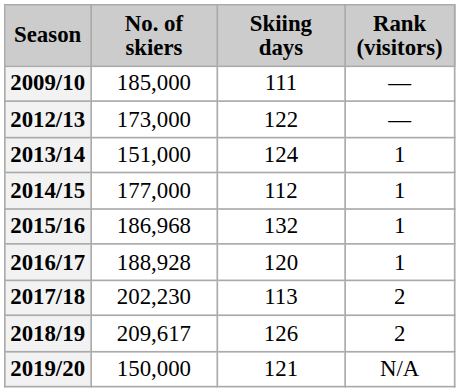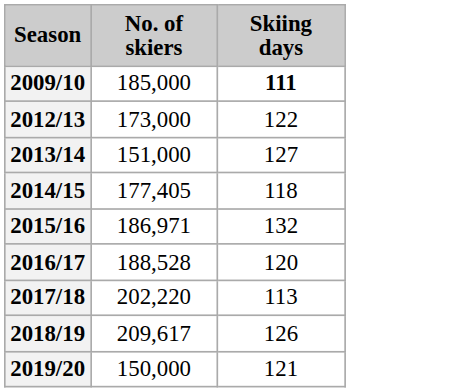 <table class="wikitable plainrowheaders" style="background:#fff; font-size:86%; line-height:15px; border:grey solid 1px; border-collapse:collapse;">
 <tr style="background:#ccc; text-align:center;">
 <th scope="col" style="background:#ccc; width:45px;">Season</th>
 <th scope="col" style="background:#ccc; width:70px;">No. of skiers</th>
 <th scope="col" style="background:#ccc; width:70px;">Skiing<br>days</th>
-<th scope="col" style="background:#ccc; width:60px;">Rank (visitors)</th>
 </tr>
 <tr>
 <th scope="row" align=center>2009/10</th>
 <td align=center>185,000</td>
-<td align=center>111</td>
-<td align=center>—</td>
+<td align=center><strong>111</strong></td>
 </tr>
 <tr>
 <th scope="row" align=center>2012/13</th>
 <td align=center>173,000</td>
 <td align=center>122</td>
-<td align=center>—</td>
 </tr>
 <tr>
 <th scope="row" align=center>2013/14</th>
 <td align=center>151,000</td>
-<td align=center>124</td>
-<td align=center>1</td>
+<td align=center>127</td>
 </tr>
 <tr>
 <th scope="row" align=center>2014/15</th>
-<td align=center>177,000</td>
-<td align=center>112</td>
-<td align=center>1</td>
+<td align=center>177,405</td>
+<td align=center>118</td>
 </tr>
 <tr>
 <th scope="row" align=center>2015/16</th>
-<td align=center>186,968</td>
+<td align=center>186,971</td>
 <td align=center>132</td>
-<td align=center>1</td>
 </tr>
 <tr>
 <th scope="row" align=center>2016/17</th>
-<td align=center>188,928</td>
+<td align=center>188,528</td>
 <td align=center>120</td>
-<td align=center>1</td>
 </tr>
 <tr>
 <th scope="row" align=center>2017/18</th>
-<td align=center>202,230</td>
+<td align=center>202,220</td>
 <td align=center>113</td>
-<td align=center>2</td>
 </tr>
 <tr>
 <th scope="row" align=center>2018/19</th>
 <td align=center>209,617</td>
 <td align=center>126</td>
-<td align=center>2</td>
 </tr>
 <tr>
 <th scope="row" align=center>2019/20</th>
 <td align=center>150,000</td>
 <td align=center>121</td>
-<td align=center>N/A</td>
 </tr>
 </table>
